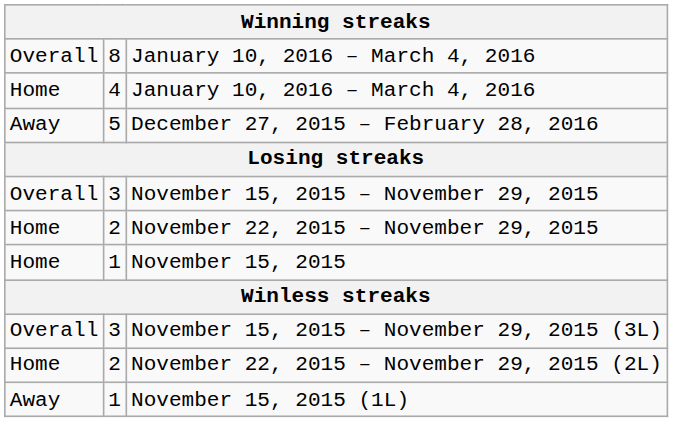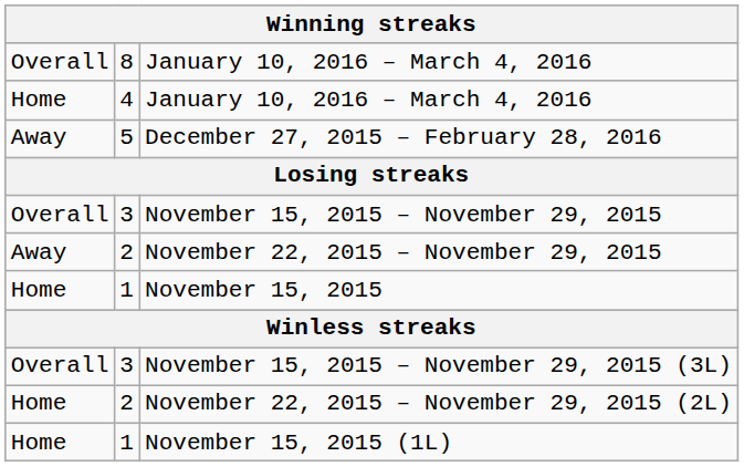 <table class="wikitable">
 <tr>
 <th bgcolor="#DDDDFF" colspan="3" align="left">Winning streaks</th>
 </tr>
 <tr>
 <td>Overall</td>
 <td>8</td>
 <td>January 10, 2016 – March 4, 2016</td>
 </tr>
 <tr>
 <td>Home</td>
 <td>4</td>
 <td>January 10, 2016 – March 4, 2016</td>
 </tr>
 <tr>
 <td>Away</td>
 <td>5</td>
 <td>December 27, 2015 – February 28, 2016</td>
 </tr>
 <tr>
 <th bgcolor="#DDDDFF" colspan="3" align="left">Losing streaks</th>
 </tr>
 <tr>
 <td>Overall</td>
 <td>3</td>
 <td>November 15, 2015 – November 29, 2015</td>
 </tr>
 <tr>
-<td>Home</td>
+<td>Away</td>
 <td>2</td>
 <td>November 22, 2015 – November 29, 2015</td>
 </tr>
 <tr>
 <td>Home</td>
 <td>1</td>
 <td>November 15, 2015</td>
 </tr>
 <tr>
 <th bgcolor="#DDDDFF" colspan="3" align="left">Winless streaks</th>
 </tr>
 <tr>
 <td>Overall</td>
 <td>3</td>
 <td>November 15, 2015 – November 29, 2015 (3L)</td>
 </tr>
 <tr>
 <td>Home</td>
 <td>2</td>
 <td>November 22, 2015 – November 29, 2015 (2L)</td>
 </tr>
 <tr>
-<td>Away</td>
+<td>Home</td>
 <td>1</td>
 <td>November 15, 2015 (1L)</td>
 </tr>
 </table>
